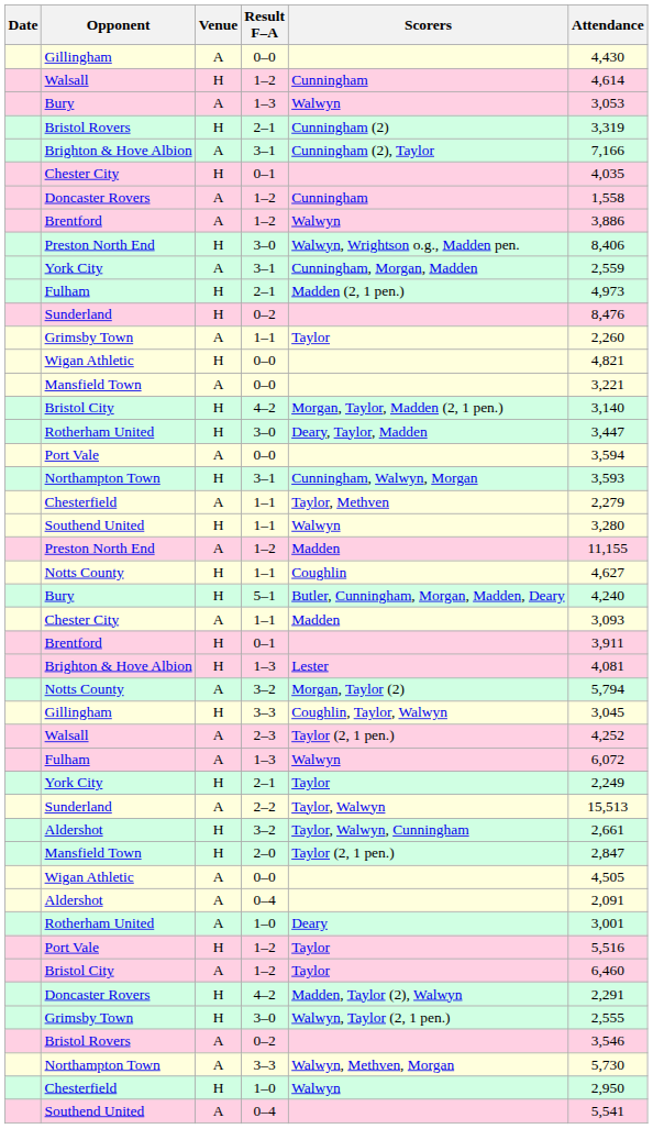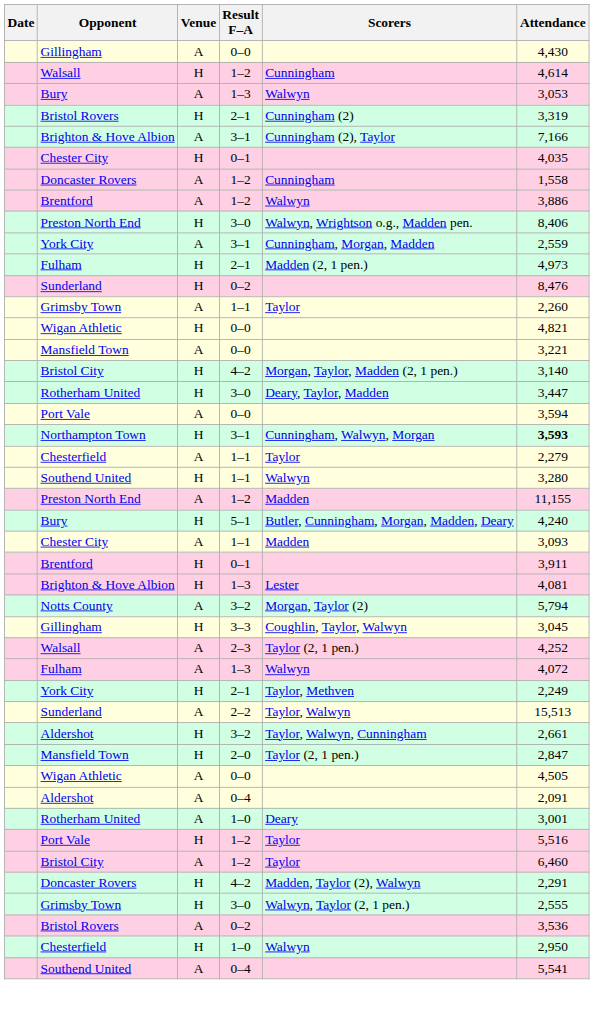 <table class="wikitable sortable" style="text-align:center;">
 <tr>
 <th>Date</th>
 <th>Opponent</th>
 <th>Venue</th>
 <th>Result<br>F–A</th>
 <th class=unsortable>Scorers</th>
 <th>Attendance</th>
 </tr>
 <tr bgcolor="#ffffdd">
 <td></td>
 <td align=left><a href='#'>Gillingham</a></td>
 <td>A</td>
 <td>0–0</td>
 <td></td>
 <td>4,430</td>
 </tr>
 <tr bgcolor="#ffd0e3">
 <td></td>
 <td align=left><a href='#'>Walsall</a></td>
 <td>H</td>
 <td>1–2</td>
 <td align=left><a href='#'>Cunningham</a></td>
 <td>4,614</td>
 </tr>
 <tr bgcolor="#ffd0e3">
 <td></td>
 <td align=left><a href='#'>Bury</a></td>
 <td>A</td>
 <td>1–3</td>
 <td align=left><a href='#'>Walwyn</a></td>
 <td>3,053</td>
 </tr>
 <tr bgcolor="#d0ffe3">
 <td></td>
 <td align=left><a href='#'>Bristol Rovers</a></td>
 <td>H</td>
 <td>2–1</td>
 <td align=left><a href='#'>Cunningham</a> (2)</td>
 <td>3,319</td>
 </tr>
 <tr bgcolor="#d0ffe3">
 <td></td>
 <td align=left><a href='#'>Brighton & Hove Albion</a></td>
 <td>A</td>
 <td>3–1</td>
 <td align=left><a href='#'>Cunningham</a> (2), <a href='#'>Taylor</a></td>
 <td>7,166</td>
 </tr>
 <tr bgcolor="#ffd0e3">
 <td></td>
 <td align=left><a href='#'>Chester City</a></td>
 <td>H</td>
 <td>0–1</td>
 <td></td>
 <td>4,035</td>
 </tr>
 <tr bgcolor="#ffd0e3">
 <td></td>
 <td align=left><a href='#'>Doncaster Rovers</a></td>
 <td>A</td>
 <td>1–2</td>
 <td align=left><a href='#'>Cunningham</a></td>
 <td>1,558</td>
 </tr>
 <tr bgcolor="#ffd0e3">
 <td></td>
 <td align=left><a href='#'>Brentford</a></td>
 <td>A</td>
 <td>1–2</td>
 <td align=left><a href='#'>Walwyn</a></td>
 <td>3,886</td>
 </tr>
 <tr bgcolor="#d0ffe3">
 <td></td>
 <td align=left><a href='#'>Preston North End</a></td>
 <td>H</td>
 <td>3–0</td>
 <td align=left><a href='#'>Walwyn</a>, <a href='#'>Wrightson</a> o.g., <a href='#'>Madden</a> pen.</td>
 <td>8,406</td>
 </tr>
 <tr bgcolor="#d0ffe3">
 <td></td>
 <td align=left><a href='#'>York City</a></td>
 <td>A</td>
 <td>3–1</td>
 <td align=left><a href='#'>Cunningham</a>, <a href='#'>Morgan</a>, <a href='#'>Madden</a></td>
 <td>2,559</td>
 </tr>
 <tr bgcolor="#d0ffe3">
 <td></td>
 <td align=left><a href='#'>Fulham</a></td>
 <td>H</td>
 <td>2–1</td>
 <td align=left><a href='#'>Madden</a> (2, 1 pen.)</td>
 <td>4,973</td>
 </tr>
 <tr bgcolor="#ffd0e3">
 <td></td>
 <td align=left><a href='#'>Sunderland</a></td>
 <td>H</td>
 <td>0–2</td>
 <td></td>
 <td>8,476</td>
 </tr>
 <tr bgcolor="#ffffdd">
 <td></td>
 <td align=left><a href='#'>Grimsby Town</a></td>
 <td>A</td>
 <td>1–1</td>
 <td align=left><a href='#'>Taylor</a></td>
 <td>2,260</td>
 </tr>
 <tr bgcolor="#ffffdd">
 <td></td>
 <td align=left><a href='#'>Wigan Athletic</a></td>
 <td>H</td>
 <td>0–0</td>
 <td></td>
 <td>4,821</td>
 </tr>
 <tr bgcolor="#ffffdd">
 <td></td>
 <td align=left><a href='#'>Mansfield Town</a></td>
 <td>A</td>
 <td>0–0</td>
 <td></td>
 <td>3,221</td>
 </tr>
 <tr bgcolor="#d0ffe3">
 <td></td>
 <td align=left><a href='#'>Bristol City</a></td>
 <td>H</td>
 <td>4–2</td>
 <td align=left><a href='#'>Morgan</a>, <a href='#'>Taylor</a>, <a href='#'>Madden</a> (2, 1 pen.)</td>
 <td>3,140</td>
 </tr>
 <tr bgcolor="#d0ffe3">
 <td></td>
 <td align=left><a href='#'>Rotherham United</a></td>
 <td>H</td>
 <td>3–0</td>
 <td align=left><a href='#'>Deary</a>, <a href='#'>Taylor</a>, <a href='#'>Madden</a></td>
 <td>3,447</td>
 </tr>
 <tr bgcolor="#ffffdd">
 <td></td>
 <td align=left><a href='#'>Port Vale</a></td>
 <td>A</td>
 <td>0–0</td>
 <td></td>
 <td>3,594</td>
 </tr>
 <tr bgcolor="#d0ffe3">
 <td></td>
 <td align=left><a href='#'>Northampton Town</a></td>
 <td>H</td>
 <td>3–1</td>
 <td align=left><a href='#'>Cunningham</a>, <a href='#'>Walwyn</a>, <a href='#'>Morgan</a></td>
-<td>3,593</td>
+<td><strong>3,593</strong></td>
 </tr>
 <tr bgcolor="#ffffdd">
 <td></td>
 <td align=left><a href='#'>Chesterfield</a></td>
 <td>A</td>
 <td>1–1</td>
-<td align=left><a href='#'>Taylor</a>, <a href='#'>Methven</a></td>
+<td align=left><a href='#'>Taylor</a></td>
 <td>2,279</td>
 </tr>
 <tr bgcolor="#ffffdd">
 <td></td>
 <td align=left><a href='#'>Southend United</a></td>
 <td>H</td>
 <td>1–1</td>
 <td align=left><a href='#'>Walwyn</a></td>
 <td>3,280</td>
 </tr>
 <tr bgcolor="#ffd0e3">
 <td></td>
 <td align=left><a href='#'>Preston North End</a></td>
 <td>A</td>
 <td>1–2</td>
 <td align=left><a href='#'>Madden</a></td>
 <td>11,155</td>
-</tr>
-<tr bgcolor="#ffffdd">
-<td></td>
-<td align=left><a href='#'>Notts County</a></td>
-<td>H</td>
-<td>1–1</td>
-<td align=left><a href='#'>Coughlin</a></td>
-<td>4,627</td>
 </tr>
 <tr bgcolor="#d0ffe3">
 <td></td>
 <td align=left><a href='#'>Bury</a></td>
 <td>H</td>
 <td>5–1</td>
 <td align=left><a href='#'>Butler</a>, <a href='#'>Cunningham</a>, <a href='#'>Morgan</a>, <a href='#'>Madden</a>, <a href='#'>Deary</a></td>
 <td>4,240</td>
 </tr>
 <tr bgcolor="#ffffdd">
 <td></td>
 <td align=left><a href='#'>Chester City</a></td>
 <td>A</td>
 <td>1–1</td>
 <td align=left><a href='#'>Madden</a></td>
 <td>3,093</td>
 </tr>
 <tr bgcolor="#ffd0e3">
 <td></td>
 <td align=left><a href='#'>Brentford</a></td>
 <td>H</td>
 <td>0–1</td>
 <td></td>
 <td>3,911</td>
 </tr>
 <tr bgcolor="#ffd0e3">
 <td></td>
 <td align=left><a href='#'>Brighton & Hove Albion</a></td>
 <td>H</td>
 <td>1–3</td>
 <td align=left><a href='#'>Lester</a></td>
 <td>4,081</td>
 </tr>
 <tr bgcolor="#d0ffe3">
 <td></td>
 <td align=left><a href='#'>Notts County</a></td>
 <td>A</td>
 <td>3–2</td>
 <td align=left><a href='#'>Morgan</a>, <a href='#'>Taylor</a> (2)</td>
 <td>5,794</td>
 </tr>
 <tr bgcolor="#ffffdd">
 <td></td>
 <td align=left><a href='#'>Gillingham</a></td>
 <td>H</td>
 <td>3–3</td>
 <td align=left><a href='#'>Coughlin</a>, <a href='#'>Taylor</a>, <a href='#'>Walwyn</a></td>
 <td>3,045</td>
 </tr>
 <tr bgcolor="#ffd0e3">
 <td></td>
 <td align=left><a href='#'>Walsall</a></td>
 <td>A</td>
 <td>2–3</td>
 <td align=left><a href='#'>Taylor</a> (2, 1 pen.)</td>
 <td>4,252</td>
 </tr>
 <tr bgcolor="#ffd0e3">
 <td></td>
 <td align=left><a href='#'>Fulham</a></td>
 <td>A</td>
 <td>1–3</td>
 <td align=left><a href='#'>Walwyn</a></td>
-<td>6,072</td>
+<td>4,072</td>
 </tr>
 <tr bgcolor="#d0ffe3">
 <td></td>
 <td align=left><a href='#'>York City</a></td>
 <td>H</td>
 <td>2–1</td>
-<td align=left><a href='#'>Taylor</a></td>
+<td align=left><a href='#'>Taylor</a>, <a href='#'>Methven</a></td>
 <td>2,249</td>
 </tr>
 <tr bgcolor="#ffffdd">
 <td></td>
 <td align=left><a href='#'>Sunderland</a></td>
 <td>A</td>
 <td>2–2</td>
 <td align=left><a href='#'>Taylor</a>, <a href='#'>Walwyn</a></td>
 <td>15,513</td>
 </tr>
 <tr bgcolor="#d0ffe3">
 <td></td>
 <td align=left><a href='#'>Aldershot</a></td>
 <td>H</td>
 <td>3–2</td>
 <td align=left><a href='#'>Taylor</a>, <a href='#'>Walwyn</a>, <a href='#'>Cunningham</a></td>
 <td>2,661</td>
 </tr>
 <tr bgcolor="#d0ffe3">
 <td></td>
 <td align=left><a href='#'>Mansfield Town</a></td>
 <td>H</td>
 <td>2–0</td>
 <td align=left><a href='#'>Taylor</a> (2, 1 pen.)</td>
 <td>2,847</td>
 </tr>
 <tr bgcolor="#ffffdd">
 <td></td>
 <td align=left><a href='#'>Wigan Athletic</a></td>
 <td>A</td>
 <td>0–0</td>
 <td></td>
 <td>4,505</td>
 </tr>
 <tr bgcolor="#ffffdd">
 <td></td>
 <td align=left><a href='#'>Aldershot</a></td>
 <td>A</td>
 <td>0–4</td>
 <td></td>
 <td>2,091</td>
 </tr>
 <tr bgcolor="#d0ffe3">
 <td></td>
 <td align=left><a href='#'>Rotherham United</a></td>
 <td>A</td>
 <td>1–0</td>
 <td align=left><a href='#'>Deary</a></td>
 <td>3,001</td>
 </tr>
 <tr bgcolor="#ffd0e3">
 <td></td>
 <td align=left><a href='#'>Port Vale</a></td>
 <td>H</td>
 <td>1–2</td>
 <td align=left><a href='#'>Taylor</a></td>
 <td>5,516</td>
 </tr>
 <tr bgcolor="#ffd0e3">
 <td></td>
 <td align=left><a href='#'>Bristol City</a></td>
 <td>A</td>
 <td>1–2</td>
 <td align=left><a href='#'>Taylor</a></td>
 <td>6,460</td>
 </tr>
 <tr bgcolor="#d0ffe3">
 <td></td>
 <td align=left><a href='#'>Doncaster Rovers</a></td>
 <td>H</td>
 <td>4–2</td>
 <td align=left><a href='#'>Madden</a>, <a href='#'>Taylor</a> (2), <a href='#'>Walwyn</a></td>
 <td>2,291</td>
 </tr>
 <tr bgcolor="#d0ffe3">
 <td></td>
 <td align=left><a href='#'>Grimsby Town</a></td>
 <td>H</td>
 <td>3–0</td>
 <td align=left><a href='#'>Walwyn</a>, <a href='#'>Taylor</a> (2, 1 pen.)</td>
 <td>2,555</td>
 </tr>
 <tr bgcolor="#ffd0e3">
 <td></td>
 <td align=left><a href='#'>Bristol Rovers</a></td>
 <td>A</td>
 <td>0–2</td>
 <td></td>
-<td>3,546</td>
-</tr>
-<tr bgcolor="#ffffdd">
-<td></td>
-<td align=left><a href='#'>Northampton Town</a></td>
-<td>A</td>
-<td>3–3</td>
-<td align=left><a href='#'>Walwyn</a>, <a href='#'>Methven</a>, <a href='#'>Morgan</a></td>
-<td>5,730</td>
+<td>3,536</td>
 </tr>
 <tr bgcolor="#d0ffe3">
 <td></td>
 <td align=left><a href='#'>Chesterfield</a></td>
 <td>H</td>
 <td>1–0</td>
 <td align=left><a href='#'>Walwyn</a></td>
 <td>2,950</td>
 </tr>
 <tr bgcolor="#ffd0e3">
 <td></td>
 <td align=left><a href='#'>Southend United</a></td>
 <td>A</td>
 <td>0–4</td>
 <td></td>
 <td>5,541</td>
 </tr>
 </table>
